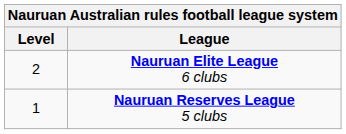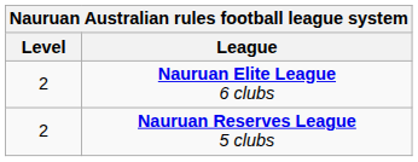 <table class="wikitable">
 <tr>
 <th colspan="2">Nauruan Australian rules football league system</th>
 </tr>
 <tr>
 <th>Level</th>
 <th>League</th>
 </tr>
 <tr>
 <td text align="center">2</td>
 <td text align="center"><strong><a href='#'>Nauruan Elite League</a></strong><br><em>6 clubs</em></td>
 </tr>
 <tr>
-<td text align="center">1</td>
+<td text align="center">2</td>
 <td text align="center"><strong><a href='#'>Nauruan Reserves League</a></strong><br><em>5 clubs</em></td>
 </tr>
 </table>
